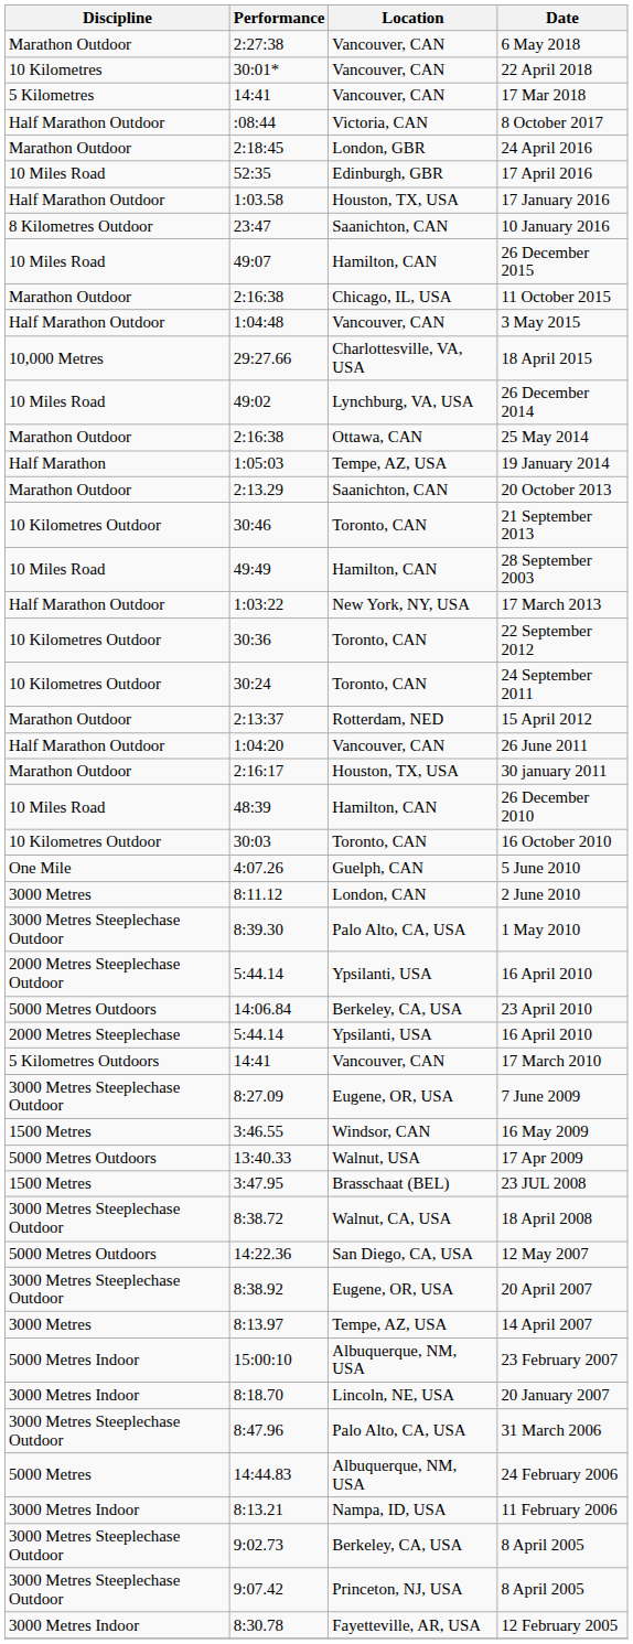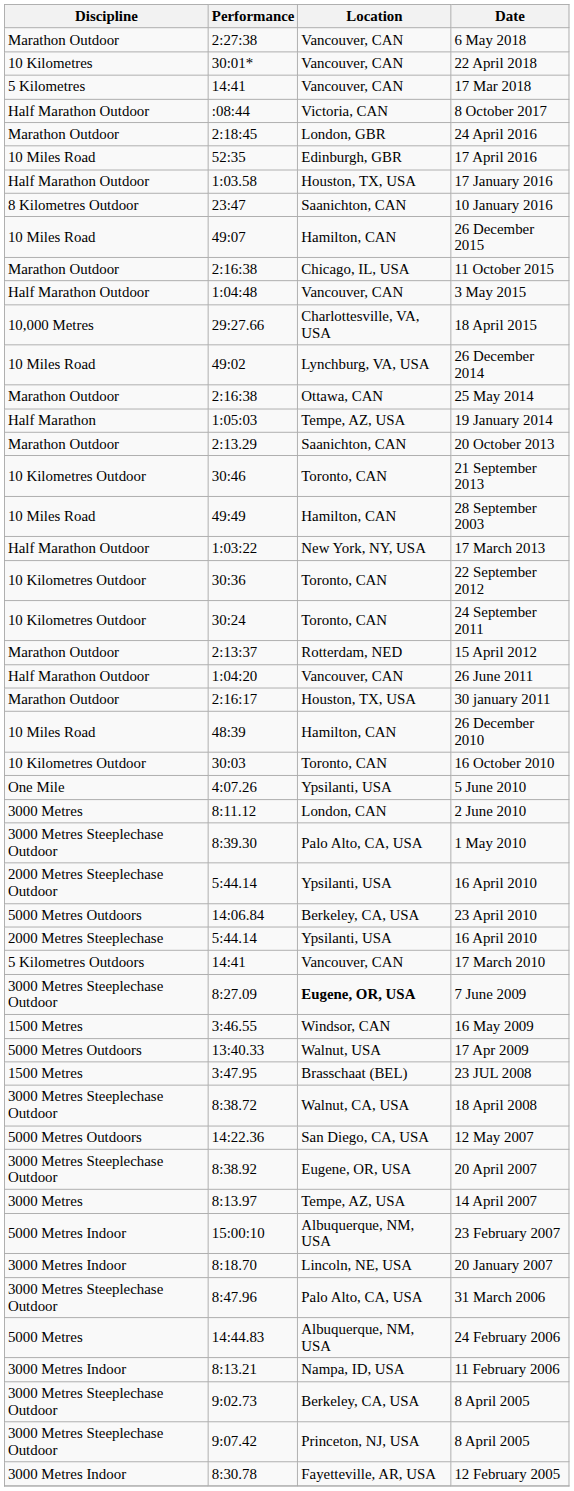 <table class="wikitable">
 <tr>
 <th>Discipline</th>
 <th>Performance</th>
 <th>Location</th>
 <th>Date</th>
 </tr>
 <tr>
 <td>Marathon Outdoor</td>
 <td>2:27:38</td>
 <td>Vancouver, CAN</td>
 <td>6 May 2018</td>
 </tr>
 <tr>
 <td>10 Kilometres</td>
 <td>30:01*</td>
 <td>Vancouver, CAN</td>
 <td>22 April 2018</td>
 </tr>
 <tr>
 <td>5 Kilometres</td>
 <td>14:41</td>
 <td>Vancouver, CAN</td>
 <td>17 Mar 2018</td>
 </tr>
 <tr>
 <td>Half Marathon Outdoor</td>
 <td>:08:44</td>
 <td>Victoria, CAN</td>
 <td>8 October 2017</td>
 </tr>
 <tr>
 <td>Marathon Outdoor</td>
 <td>2:18:45</td>
 <td>London, GBR</td>
 <td>24 April 2016</td>
 </tr>
 <tr>
 <td>10 Miles Road</td>
 <td>52:35</td>
 <td>Edinburgh, GBR</td>
 <td>17 April 2016</td>
 </tr>
 <tr>
 <td>Half Marathon Outdoor</td>
 <td>1:03.58</td>
 <td>Houston, TX, USA</td>
 <td>17 January 2016</td>
 </tr>
 <tr>
 <td>8 Kilometres Outdoor</td>
 <td>23:47</td>
 <td>Saanichton, CAN</td>
 <td>10 January 2016</td>
 </tr>
 <tr>
 <td>10 Miles Road</td>
 <td>49:07</td>
 <td>Hamilton, CAN</td>
 <td>26 December 2015</td>
 </tr>
 <tr>
 <td>Marathon Outdoor</td>
 <td>2:16:38</td>
 <td>Chicago, IL, USA</td>
 <td>11 October 2015</td>
 </tr>
 <tr>
 <td>Half Marathon Outdoor</td>
 <td>1:04:48</td>
 <td>Vancouver, CAN</td>
 <td>3 May 2015</td>
 </tr>
 <tr>
 <td>10,000 Metres</td>
 <td>29:27.66</td>
 <td>Charlottesville, VA, USA</td>
 <td>18 April 2015</td>
 </tr>
 <tr>
 <td>10 Miles Road</td>
 <td>49:02</td>
 <td>Lynchburg, VA, USA</td>
 <td>26 December 2014</td>
 </tr>
 <tr>
 <td>Marathon Outdoor</td>
 <td>2:16:38</td>
 <td>Ottawa, CAN</td>
 <td>25 May 2014</td>
 </tr>
 <tr>
 <td>Half Marathon</td>
 <td>1:05:03</td>
 <td>Tempe, AZ, USA</td>
 <td>19 January 2014</td>
 </tr>
 <tr>
 <td>Marathon Outdoor</td>
 <td>2:13.29</td>
 <td>Saanichton, CAN</td>
 <td>20 October 2013</td>
 </tr>
 <tr>
 <td>10 Kilometres Outdoor</td>
 <td>30:46</td>
 <td>Toronto, CAN</td>
 <td>21 September 2013</td>
 </tr>
 <tr>
 <td>10 Miles Road</td>
 <td>49:49</td>
 <td>Hamilton, CAN</td>
 <td>28 September 2003</td>
 </tr>
 <tr>
 <td>Half Marathon Outdoor</td>
 <td>1:03:22</td>
 <td>New York, NY, USA</td>
 <td>17 March 2013</td>
 </tr>
 <tr>
 <td>10 Kilometres Outdoor</td>
 <td>30:36</td>
 <td>Toronto, CAN</td>
 <td>22 September 2012</td>
 </tr>
 <tr>
 <td>10 Kilometres Outdoor</td>
 <td>30:24</td>
 <td>Toronto, CAN</td>
 <td>24 September 2011</td>
 </tr>
 <tr>
 <td>Marathon Outdoor</td>
 <td>2:13:37</td>
 <td>Rotterdam, NED</td>
 <td>15 April 2012</td>
 </tr>
 <tr>
 <td>Half Marathon Outdoor</td>
 <td>1:04:20</td>
 <td>Vancouver, CAN</td>
 <td>26 June 2011</td>
 </tr>
 <tr>
 <td>Marathon Outdoor</td>
 <td>2:16:17</td>
 <td>Houston, TX, USA</td>
 <td>30 january 2011</td>
 </tr>
 <tr>
 <td>10 Miles Road</td>
 <td>48:39</td>
 <td>Hamilton, CAN</td>
 <td>26 December 2010</td>
 </tr>
 <tr>
 <td>10 Kilometres Outdoor</td>
 <td>30:03</td>
 <td>Toronto, CAN</td>
 <td>16 October 2010</td>
 </tr>
 <tr>
 <td>One Mile</td>
 <td>4:07.26</td>
-<td>Guelph, CAN</td>
+<td>Ypsilanti, USA</td>
 <td>5 June 2010</td>
 </tr>
 <tr>
 <td>3000 Metres</td>
 <td>8:11.12</td>
 <td>London, CAN</td>
 <td>2 June 2010</td>
 </tr>
 <tr>
 <td>3000 Metres Steeplechase Outdoor</td>
 <td>8:39.30</td>
 <td>Palo Alto, CA, USA</td>
 <td>1 May 2010</td>
 </tr>
 <tr>
 <td>2000 Metres Steeplechase Outdoor</td>
 <td>5:44.14</td>
 <td>Ypsilanti, USA</td>
 <td>16 April 2010</td>
 </tr>
 <tr>
 <td>5000 Metres Outdoors</td>
 <td>14:06.84</td>
 <td>Berkeley, CA, USA</td>
 <td>23 April 2010</td>
 </tr>
 <tr>
 <td>2000 Metres Steeplechase</td>
 <td>5:44.14</td>
 <td>Ypsilanti, USA</td>
 <td>16 April 2010</td>
 </tr>
 <tr>
 <td>5 Kilometres Outdoors</td>
 <td>14:41</td>
 <td>Vancouver, CAN</td>
 <td>17 March 2010</td>
 </tr>
 <tr>
 <td>3000 Metres Steeplechase Outdoor</td>
 <td>8:27.09</td>
-<td>Eugene, OR, USA</td>
+<td><strong>Eugene, OR, USA</strong></td>
 <td>7 June 2009</td>
 </tr>
 <tr>
 <td>1500 Metres</td>
 <td>3:46.55</td>
 <td>Windsor, CAN</td>
 <td>16 May 2009</td>
 </tr>
 <tr>
 <td>5000 Metres Outdoors</td>
 <td>13:40.33</td>
 <td>Walnut, USA</td>
 <td>17 Apr 2009</td>
 </tr>
 <tr>
 <td>1500 Metres</td>
 <td>3:47.95</td>
 <td>Brasschaat (BEL)</td>
 <td>23 JUL 2008</td>
 </tr>
 <tr>
 <td>3000 Metres Steeplechase Outdoor</td>
 <td>8:38.72</td>
 <td>Walnut, CA, USA</td>
 <td>18 April 2008</td>
 </tr>
 <tr>
 <td>5000 Metres Outdoors</td>
 <td>14:22.36</td>
 <td>San Diego, CA, USA</td>
 <td>12 May 2007</td>
 </tr>
 <tr>
 <td>3000 Metres Steeplechase Outdoor</td>
 <td>8:38.92</td>
 <td>Eugene, OR, USA</td>
 <td>20 April 2007</td>
 </tr>
 <tr>
 <td>3000 Metres</td>
 <td>8:13.97</td>
 <td>Tempe, AZ, USA</td>
 <td>14 April 2007</td>
 </tr>
 <tr>
 <td>5000 Metres Indoor</td>
 <td>15:00:10</td>
 <td>Albuquerque, NM, USA</td>
 <td>23 February 2007</td>
 </tr>
 <tr>
 <td>3000 Metres Indoor</td>
 <td>8:18.70</td>
 <td>Lincoln, NE, USA</td>
 <td>20 January 2007</td>
 </tr>
 <tr>
 <td>3000 Metres Steeplechase Outdoor</td>
 <td>8:47.96</td>
 <td>Palo Alto, CA, USA</td>
 <td>31 March 2006</td>
 </tr>
 <tr>
 <td>5000 Metres</td>
 <td>14:44.83</td>
 <td>Albuquerque, NM, USA</td>
 <td>24 February 2006</td>
 </tr>
 <tr>
 <td>3000 Metres Indoor</td>
 <td>8:13.21</td>
 <td>Nampa, ID, USA</td>
 <td>11 February 2006</td>
 </tr>
 <tr>
 <td>3000 Metres Steeplechase Outdoor</td>
 <td>9:02.73</td>
 <td>Berkeley, CA, USA</td>
 <td>8 April 2005</td>
 </tr>
 <tr>
 <td>3000 Metres Steeplechase Outdoor</td>
 <td>9:07.42</td>
 <td>Princeton, NJ, USA</td>
 <td>8 April 2005</td>
 </tr>
 <tr>
 <td>3000 Metres Indoor</td>
 <td>8:30.78</td>
 <td>Fayetteville, AR, USA</td>
 <td>12 February 2005</td>
 </tr>
 <tr>
 </tr>
 </table>
